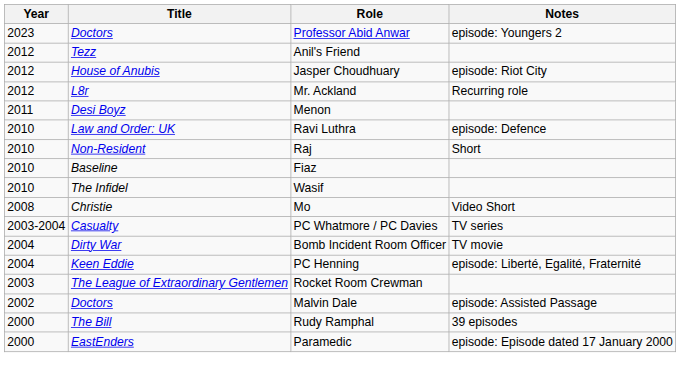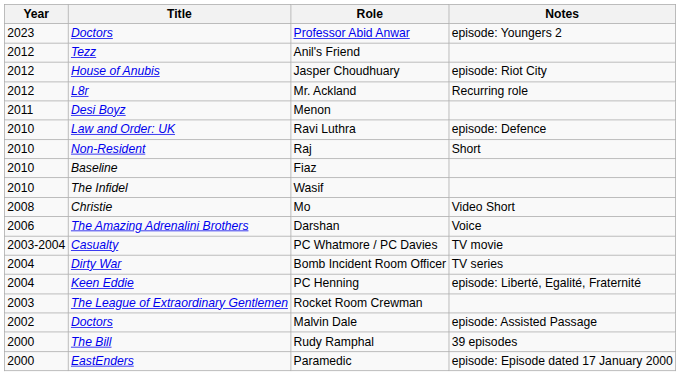 <table class="wikitable">
 <tr>
 <th>Year</th>
 <th>Title</th>
 <th>Role</th>
 <th>Notes</th>
 </tr>
 <tr>
 <td>2023</td>
 <td><em><a href='#'>Doctors</a></em></td>
 <td><a href='#'>Professor Abid Anwar</a></td>
 <td>episode: Youngers 2</td>
 </tr>
 <tr>
 <td>2012</td>
 <td><em><a href='#'>Tezz</a></em></td>
 <td>Anil's Friend</td>
 <td></td>
 </tr>
 <tr>
 <td>2012</td>
 <td><em><a href='#'>House of Anubis</a></em></td>
 <td>Jasper Choudhuary</td>
 <td>episode: Riot City</td>
 </tr>
 <tr>
 <td>2012</td>
 <td><em><a href='#'>L8r</a></em></td>
 <td>Mr. Ackland</td>
 <td>Recurring role</td>
 </tr>
 <tr>
 <td>2011</td>
 <td><em><a href='#'>Desi Boyz</a></em></td>
 <td>Menon</td>
 <td></td>
 </tr>
 <tr>
 <td>2010</td>
 <td><em><a href='#'>Law and Order: UK</a></em></td>
 <td>Ravi Luthra</td>
 <td>episode: Defence</td>
 </tr>
 <tr>
 <td>2010</td>
 <td><em><a href='#'>Non-Resident</a></em></td>
 <td>Raj</td>
 <td>Short</td>
 </tr>
 <tr>
 <td>2010</td>
 <td><em>Baseline</em></td>
 <td>Fiaz</td>
 <td></td>
 </tr>
 <tr>
 <td>2010</td>
 <td><em>The Infidel</em></td>
 <td>Wasif</td>
 <td></td>
 </tr>
 <tr>
 <td>2008</td>
 <td><em>Christie</em></td>
 <td>Mo</td>
 <td>Video Short</td>
 </tr>
 <tr>
+<td>2006</td>
+<td><em><a href='#'>The Amazing Adrenalini Brothers</a></em></td>
+<td>Darshan</td>
+<td>Voice</td>
+</tr>
+<tr>
 <td>2003-2004</td>
 <td><a href='#'><em>Casualty</em></a></td>
 <td>PC Whatmore / PC Davies</td>
-<td>TV series</td>
+<td>TV movie</td>
 </tr>
 <tr>
 <td>2004</td>
 <td><em><a href='#'>Dirty War</a></em></td>
 <td>Bomb Incident Room Officer</td>
-<td>TV movie</td>
+<td>TV series</td>
 </tr>
 <tr>
 <td>2004</td>
 <td><em><a href='#'>Keen Eddie</a></em></td>
 <td>PC Henning</td>
 <td>episode: Liberté, Egalité, Fraternité</td>
 </tr>
 <tr>
 <td>2003</td>
 <td><em><a href='#'>The League of Extraordinary Gentlemen</a></em></td>
 <td>Rocket Room Crewman</td>
 <td></td>
 </tr>
 <tr>
 <td>2002</td>
 <td><a href='#'><em>Doctors</em></a></td>
 <td>Malvin Dale</td>
 <td>episode: Assisted Passage</td>
 </tr>
 <tr>
 <td>2000</td>
 <td><em><a href='#'>The Bill</a></em></td>
 <td>Rudy Ramphal</td>
 <td>39 episodes</td>
 </tr>
 <tr>
 <td>2000</td>
 <td><em><a href='#'>EastEnders</a></em></td>
 <td>Paramedic</td>
 <td>episode: Episode dated 17 January 2000</td>
 </tr>
 </table>
